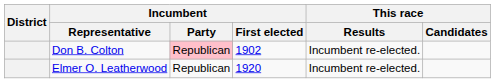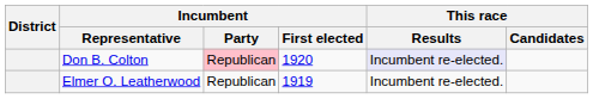 <table class=wikitable>
 <tr>
 <th rowspan=2>District</th>
 <th colspan=3>Incumbent</th>
 <th colspan=2>This race</th>
 </tr>
 <tr>
 <th>Representative</th>
 <th>Party</th>
 <th>First elected</th>
 <th>Results</th>
 <th>Candidates</th>
 </tr>
 <tr>
 <th></th>
 <td><a href='#'>Don B. Colton</a></td>
 <td style="background: pink;">Republican</td>
-<td><a href='#'>1902</a></td>
-<td>Incumbent re-elected.</td>
+<td><a href='#'>1920</a></td>
+<td style="background: lavender;">Incumbent re-elected.</td>
 <td nowrap></td>
 </tr>
 <tr>
 <th></th>
 <td><a href='#'>Elmer O. Leatherwood</a></td>
 <td>Republican</td>
-<td><a href='#'>1920</a></td>
+<td><a href='#'>1919</a></td>
 <td>Incumbent re-elected.</td>
 <td nowrap></td>
 </tr>
 </table>
